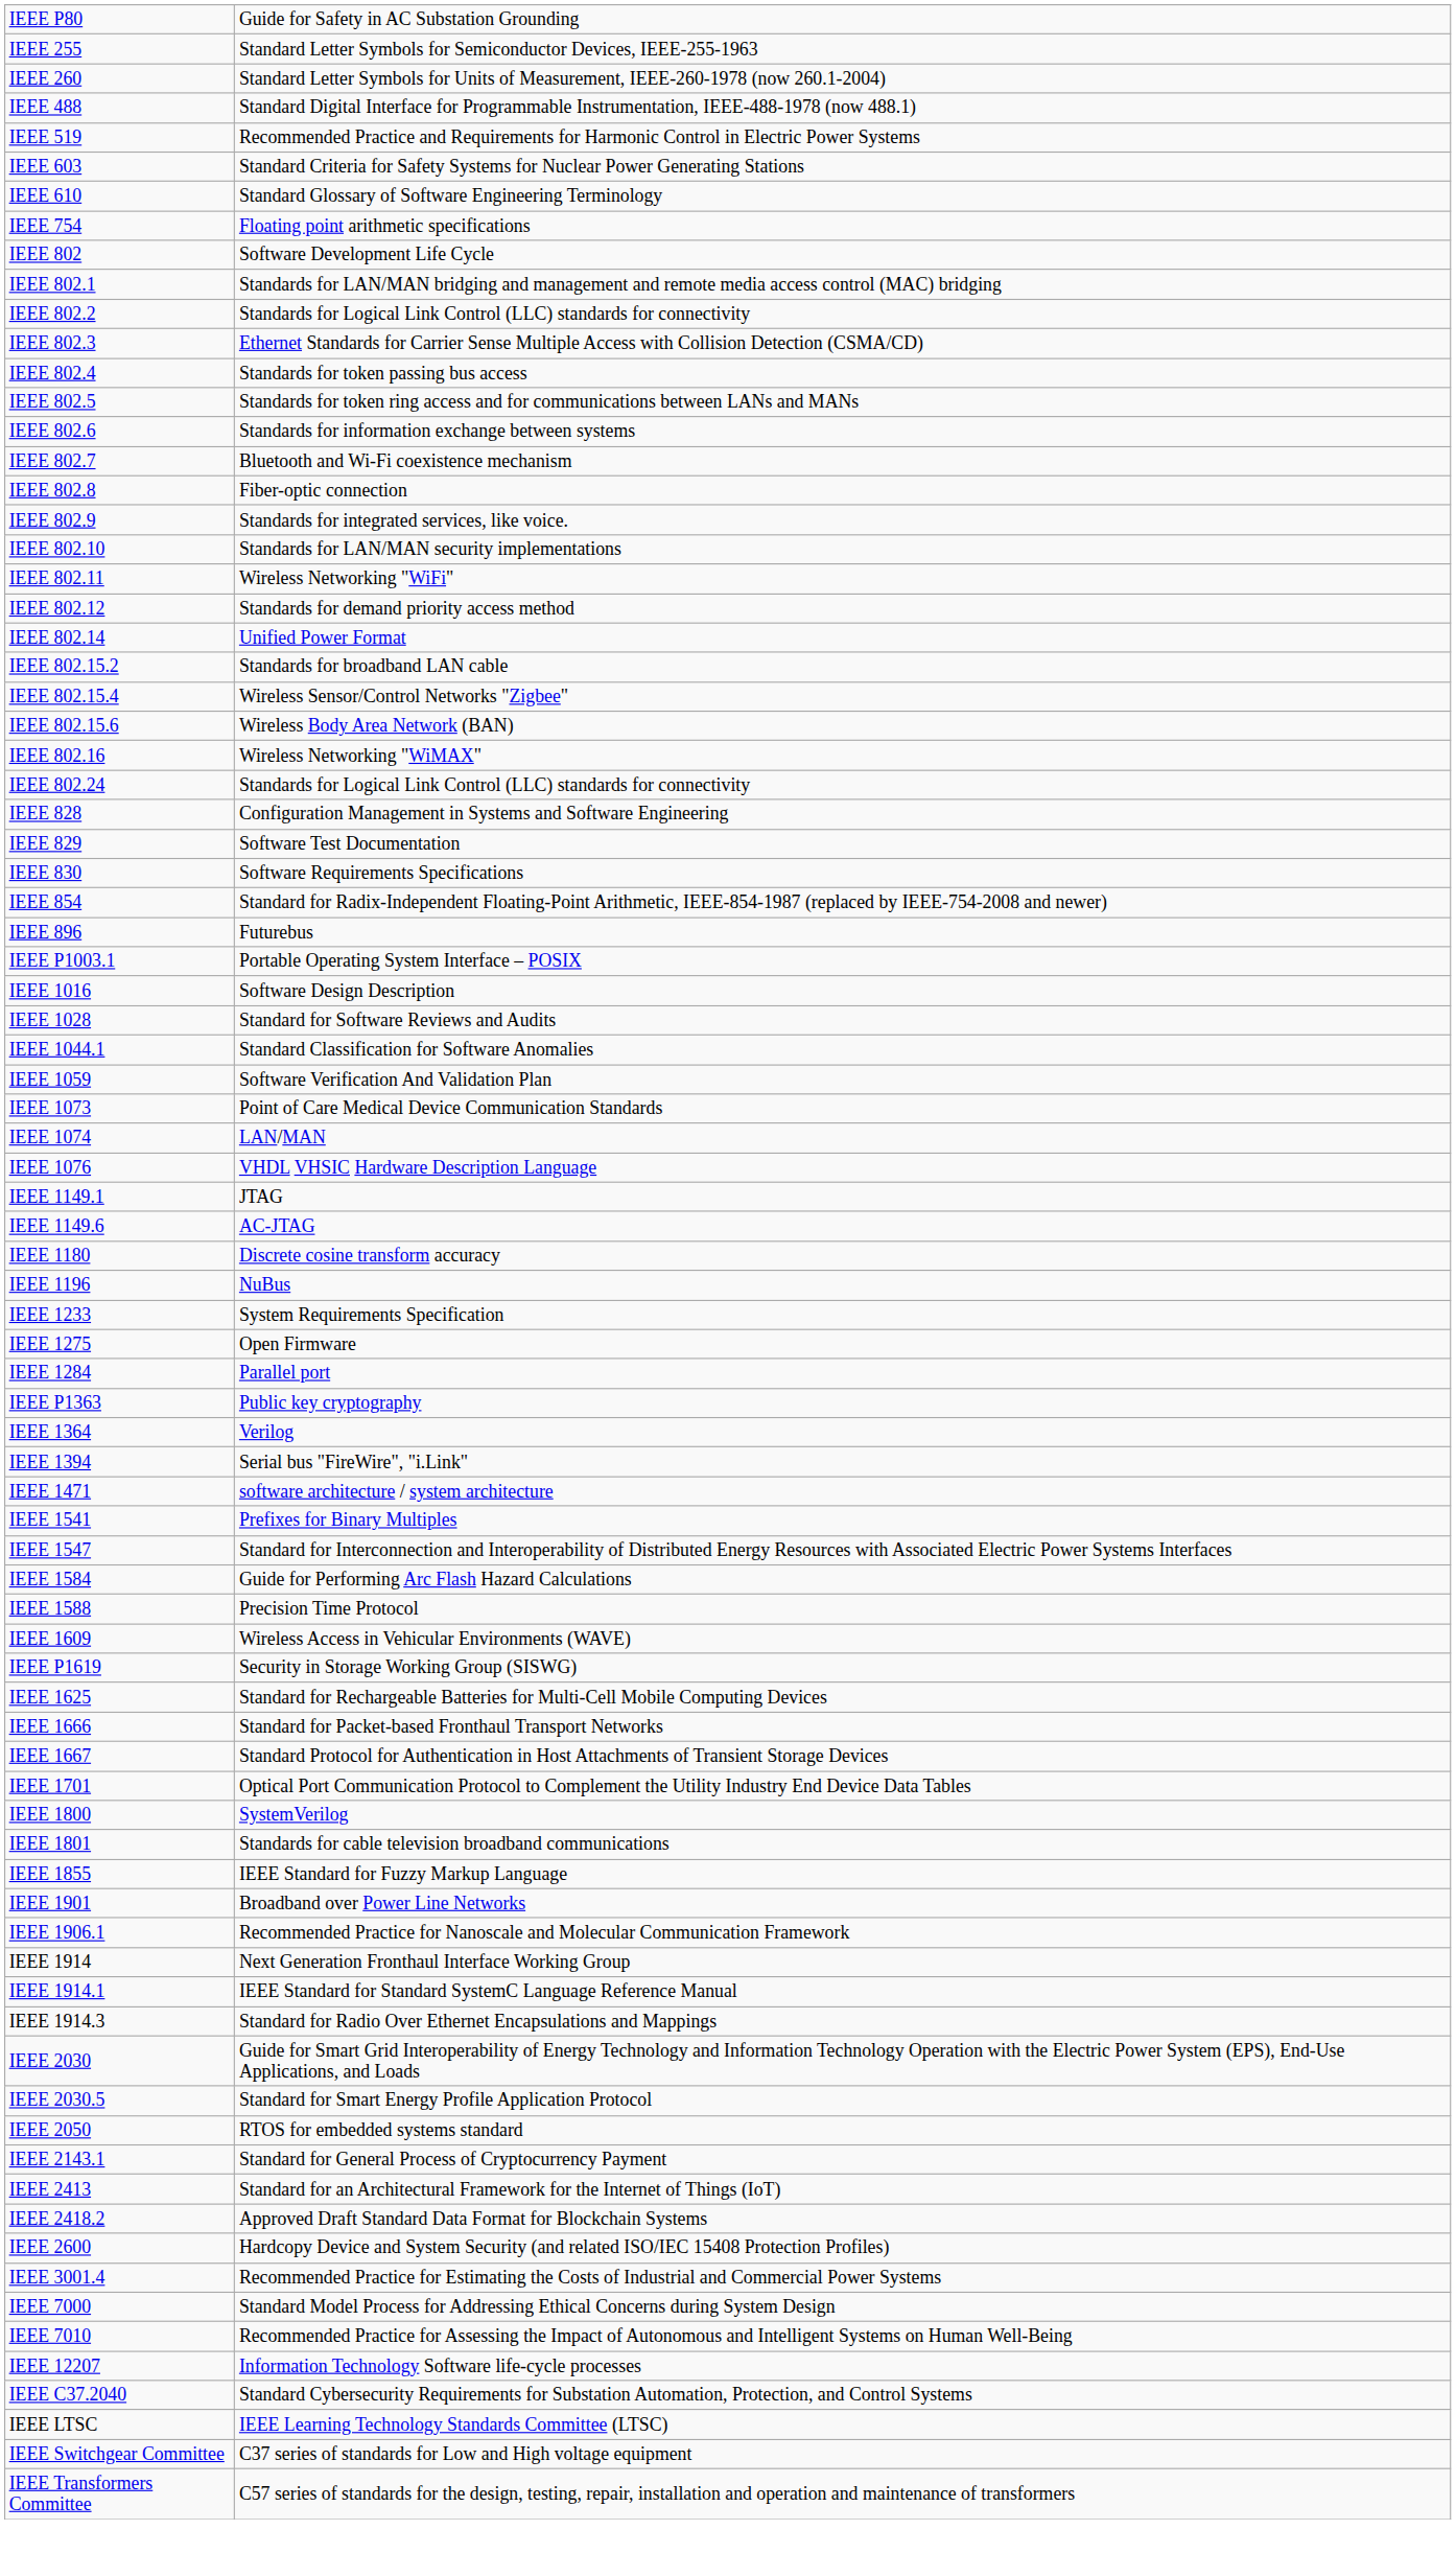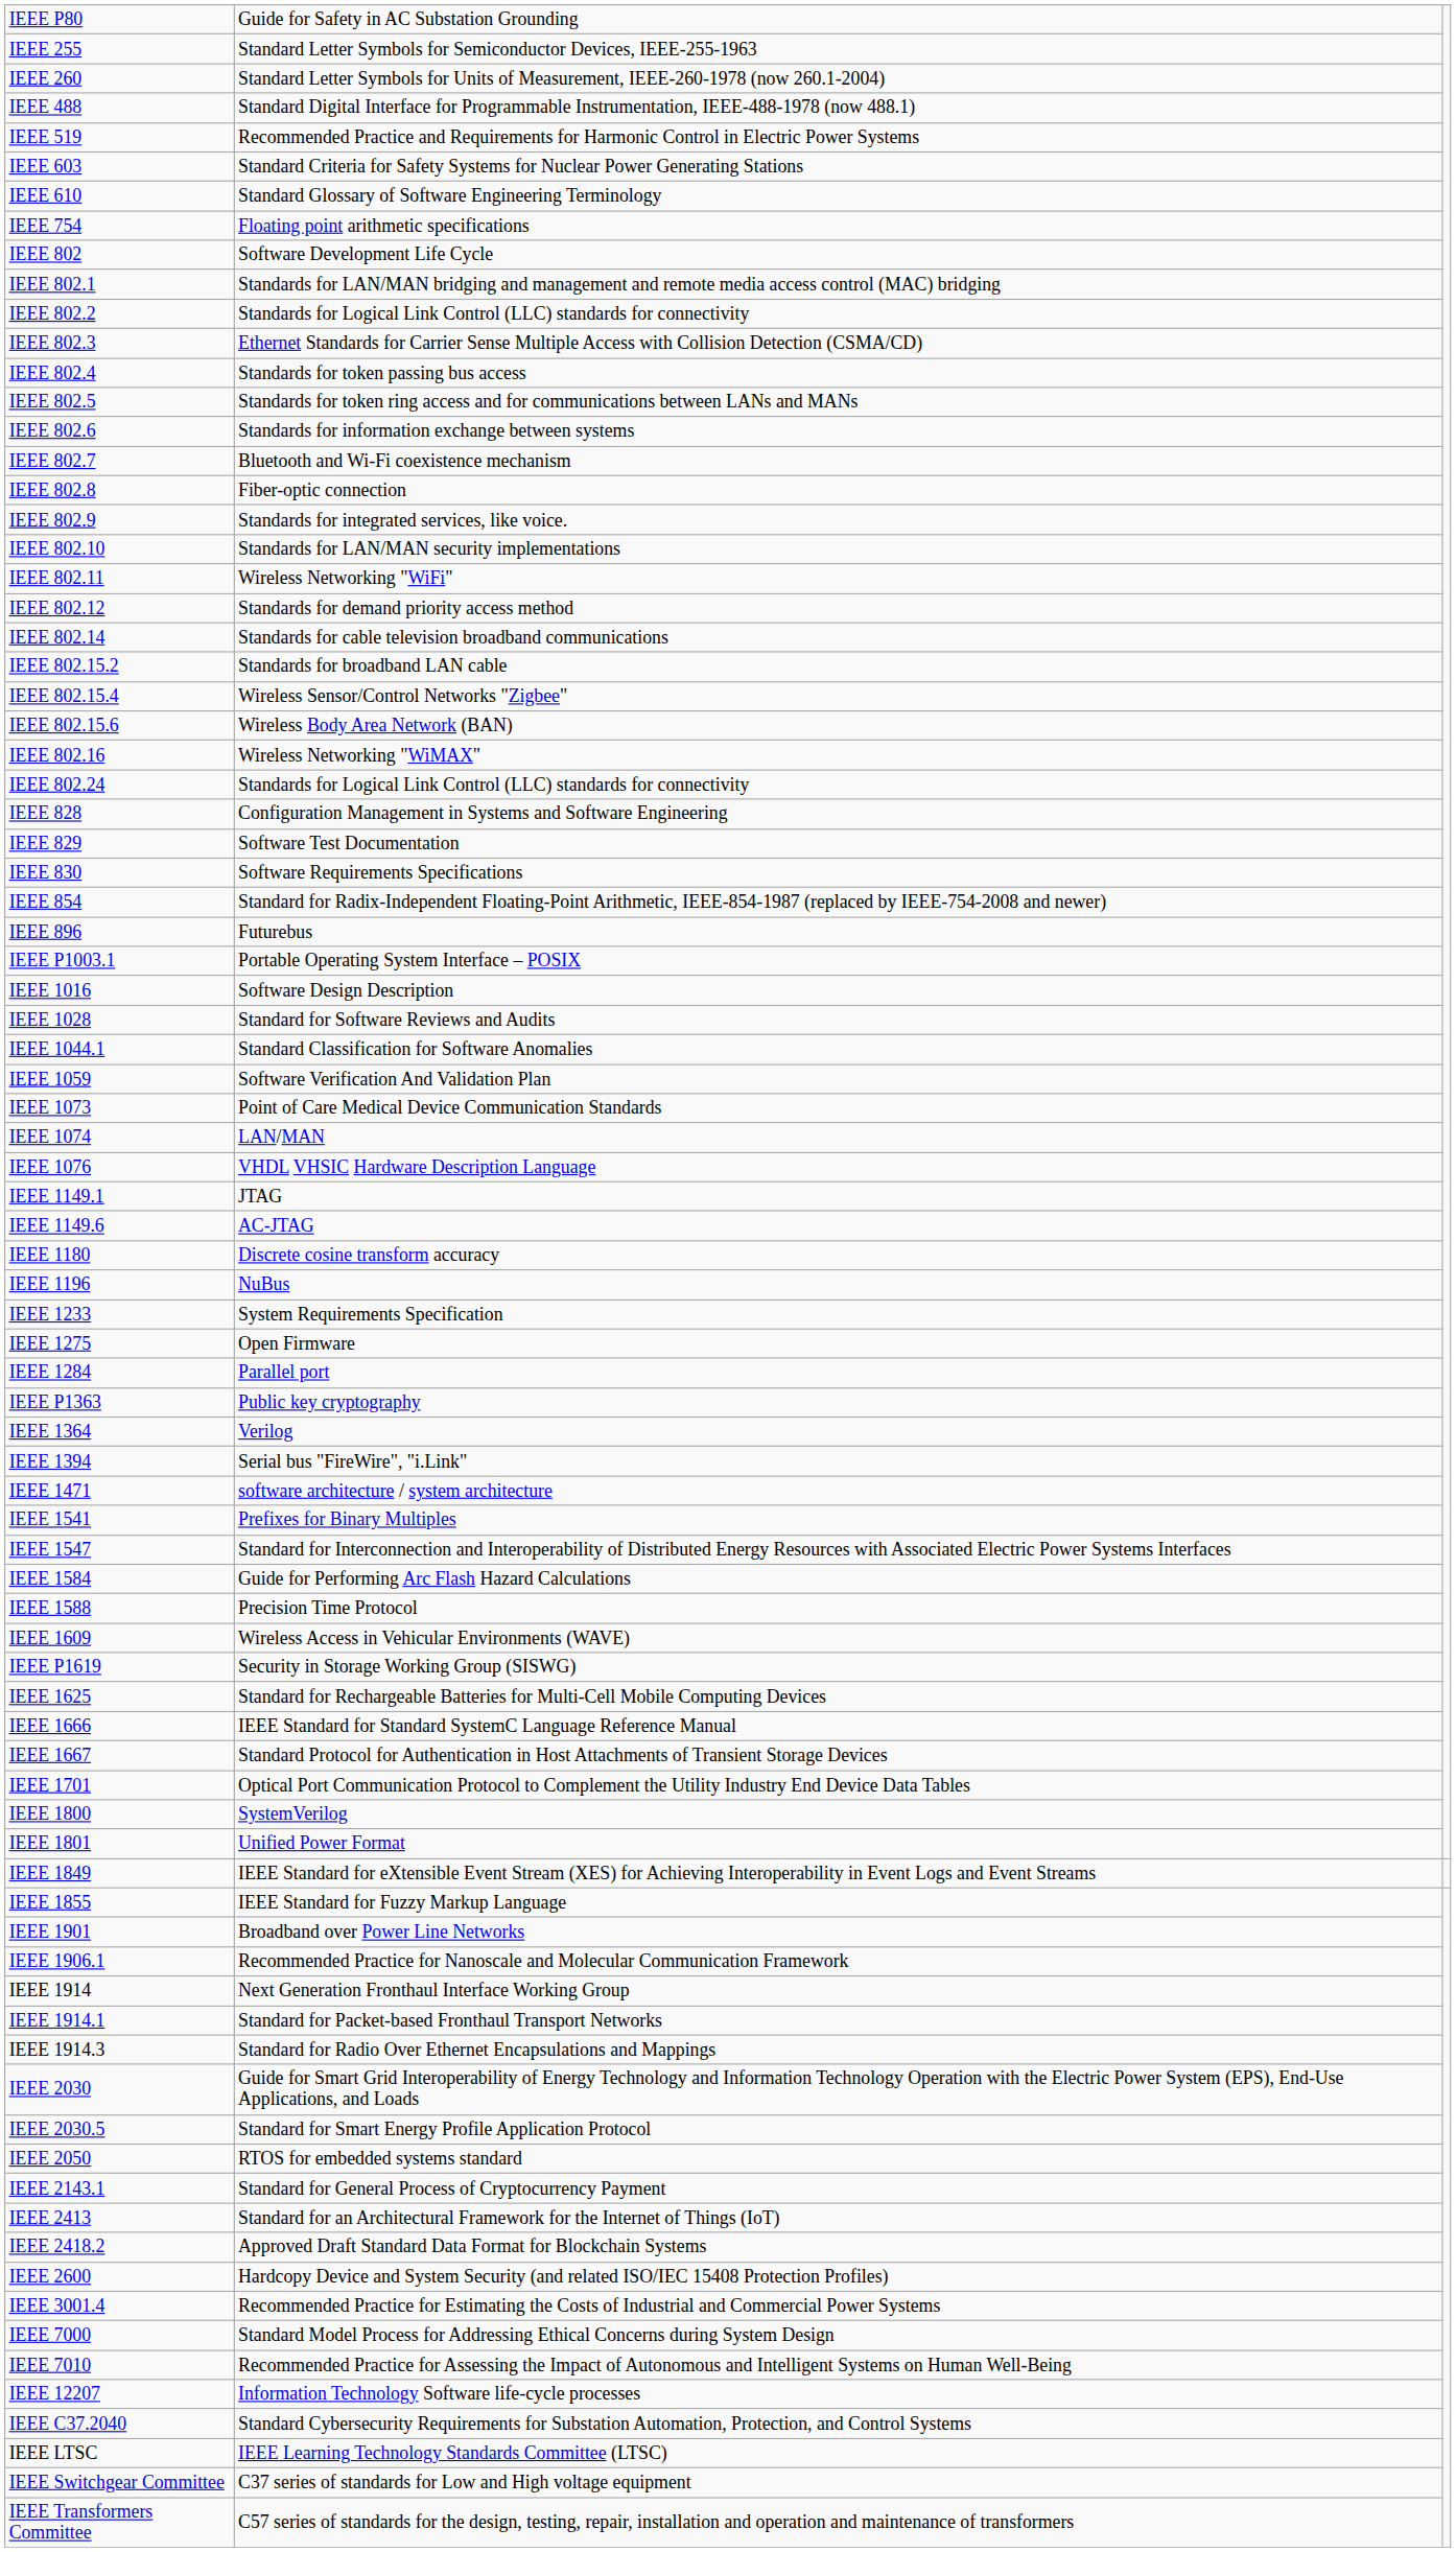 <table class="wikitable">
 <tr>
 <td><a href='#'>IEEE P80</a></td>
 <td>Guide for Safety in AC Substation Grounding</td>
 </tr>
 <tr>
 <td><a href='#'>IEEE 255</a></td>
 <td>Standard Letter Symbols for Semiconductor Devices, IEEE-255-1963</td>
 </tr>
 <tr>
 <td><a href='#'>IEEE 260</a></td>
 <td>Standard Letter Symbols for Units of Measurement, IEEE-260-1978 (now 260.1-2004)</td>
 </tr>
 <tr>
 <td><a href='#'>IEEE 488</a></td>
 <td>Standard Digital Interface for Programmable Instrumentation, IEEE-488-1978 (now 488.1)</td>
 </tr>
 <tr>
 <td><a href='#'>IEEE 519</a></td>
 <td>Recommended Practice and Requirements for Harmonic Control in Electric Power Systems</td>
 </tr>
 <tr>
 <td><a href='#'>IEEE 603</a></td>
 <td>Standard Criteria for Safety Systems for Nuclear Power Generating Stations</td>
 </tr>
 <tr>
 <td><a href='#'>IEEE 610</a></td>
 <td>Standard Glossary of Software Engineering Terminology</td>
 </tr>
 <tr>
 <td><a href='#'>IEEE 754</a></td>
 <td><a href='#'>Floating point</a> arithmetic specifications</td>
 </tr>
 <tr>
 <td><a href='#'>IEEE 802</a></td>
 <td>Software Development Life Cycle</td>
 </tr>
 <tr>
 <td><a href='#'>IEEE 802.1</a></td>
 <td>Standards for LAN/MAN bridging and management and remote media access control (MAC) bridging</td>
 </tr>
 <tr>
 <td><a href='#'>IEEE 802.2</a></td>
 <td>Standards for Logical Link Control (LLC) standards for connectivity</td>
 </tr>
 <tr>
 <td><a href='#'>IEEE 802.3</a></td>
 <td><a href='#'>Ethernet</a> Standards for Carrier Sense Multiple Access with Collision Detection (CSMA/CD)</td>
 </tr>
 <tr>
 <td><a href='#'>IEEE 802.4</a></td>
 <td>Standards for token passing bus access</td>
 </tr>
 <tr>
 <td><a href='#'>IEEE 802.5</a></td>
 <td>Standards for token ring access and for communications between LANs and MANs</td>
 </tr>
 <tr>
 <td><a href='#'>IEEE 802.6</a></td>
 <td>Standards for information exchange between systems</td>
 </tr>
 <tr>
 <td><a href='#'>IEEE 802.7</a></td>
 <td>Bluetooth and Wi-Fi coexistence mechanism</td>
 </tr>
 <tr>
 <td><a href='#'>IEEE 802.8</a></td>
 <td>Fiber-optic connection</td>
 </tr>
 <tr>
 <td><a href='#'>IEEE 802.9</a></td>
 <td>Standards for integrated services, like voice.</td>
 </tr>
 <tr>
 <td><a href='#'>IEEE 802.10</a></td>
 <td>Standards for LAN/MAN security implementations</td>
 </tr>
 <tr>
 <td><a href='#'>IEEE 802.11</a></td>
 <td>Wireless Networking "<a href='#'>WiFi</a>"</td>
 </tr>
 <tr>
 <td><a href='#'>IEEE 802.12</a></td>
 <td>Standards for demand priority access method</td>
 </tr>
 <tr>
 <td><a href='#'>IEEE 802.14</a></td>
-<td><a href='#'>Unified Power Format</a></td>
+<td>Standards for cable television broadband communications</td>
 </tr>
 <tr>
 <td><a href='#'>IEEE 802.15.2</a></td>
 <td>Standards for broadband LAN cable</td>
 </tr>
 <tr>
 <td><a href='#'>IEEE 802.15.4</a></td>
 <td>Wireless Sensor/Control Networks "<a href='#'>Zigbee</a>"</td>
 </tr>
 <tr>
 <td><a href='#'>IEEE 802.15.6</a></td>
 <td>Wireless <a href='#'>Body Area Network</a> (BAN)</td>
 </tr>
 <tr>
 <td><a href='#'>IEEE 802.16</a></td>
 <td>Wireless Networking "<a href='#'>WiMAX</a>"</td>
 </tr>
 <tr>
 <td><a href='#'>IEEE 802.24</a></td>
 <td>Standards for Logical Link Control (LLC) standards for connectivity</td>
 </tr>
 <tr>
 <td><a href='#'>IEEE 828</a></td>
 <td>Configuration Management in Systems and Software Engineering</td>
 </tr>
 <tr |->
 <td><a href='#'>IEEE 829</a></td>
 <td>Software Test Documentation</td>
 </tr>
 <tr>
 <td><a href='#'>IEEE 830</a></td>
 <td>Software Requirements Specifications</td>
 </tr>
 <tr>
 <td><a href='#'>IEEE 854</a></td>
 <td>Standard for Radix-Independent Floating-Point Arithmetic, IEEE-854-1987 (replaced by IEEE-754-2008 and newer)</td>
 </tr>
 <tr>
 <td><a href='#'>IEEE 896</a></td>
 <td>Futurebus</td>
 </tr>
 <tr>
 <td><a href='#'>IEEE P1003.1</a></td>
 <td>Portable Operating System Interface –  <a href='#'>POSIX</a></td>
 </tr>
 <tr>
 <td><a href='#'>IEEE 1016</a></td>
 <td>Software Design Description</td>
 </tr>
 <tr>
 <td><a href='#'>IEEE 1028</a></td>
 <td>Standard for Software Reviews and Audits</td>
 </tr>
 <tr>
 <td><a href='#'>IEEE 1044.1</a></td>
 <td>Standard Classification for Software Anomalies</td>
 </tr>
 <tr>
 <td><a href='#'>IEEE 1059</a></td>
 <td>Software Verification And Validation Plan</td>
 </tr>
 <tr>
 <td><a href='#'>IEEE 1073</a></td>
 <td>Point of Care Medical Device Communication Standards</td>
 </tr>
 <tr>
 <td><a href='#'>IEEE 1074</a></td>
 <td><a href='#'>LAN</a>/<a href='#'>MAN</a></td>
 </tr>
 <tr>
 <td><a href='#'>IEEE 1076</a></td>
 <td><a href='#'>VHDL</a> <a href='#'>VHSIC</a> <a href='#'>Hardware Description Language</a></td>
 </tr>
 <tr>
 <td><a href='#'>IEEE 1149.1</a></td>
 <td>JTAG</td>
 </tr>
 <tr>
 <td><a href='#'>IEEE 1149.6</a></td>
 <td><a href='#'>AC-JTAG</a></td>
 </tr>
 <tr>
 <td><a href='#'>IEEE 1180</a></td>
 <td><a href='#'>Discrete cosine transform</a> accuracy</td>
 </tr>
 <tr>
 <td><a href='#'>IEEE 1196</a></td>
 <td><a href='#'>NuBus</a></td>
 </tr>
 <tr>
 <td><a href='#'>IEEE 1233</a></td>
 <td>System Requirements Specification</td>
 </tr>
 <tr>
 <td><a href='#'>IEEE 1275</a></td>
 <td>Open Firmware</td>
 </tr>
 <tr>
 <td><a href='#'>IEEE 1284</a></td>
 <td><a href='#'>Parallel port</a></td>
 </tr>
 <tr>
 <td><a href='#'>IEEE P1363</a></td>
 <td><a href='#'>Public key cryptography</a></td>
 </tr>
 <tr>
 <td><a href='#'>IEEE 1364</a></td>
 <td><a href='#'>Verilog</a></td>
 </tr>
 <tr>
 <td><a href='#'>IEEE 1394</a></td>
 <td>Serial bus "FireWire", "i.Link"</td>
 </tr>
 <tr>
 <td><a href='#'>IEEE 1471</a></td>
 <td><a href='#'>software architecture</a> / <a href='#'>system architecture</a></td>
 </tr>
 <tr>
 <td><a href='#'>IEEE 1541</a></td>
 <td><a href='#'>Prefixes for Binary Multiples</a></td>
 </tr>
 <tr>
 <td><a href='#'>IEEE 1547</a></td>
 <td>Standard for Interconnection and Interoperability of Distributed Energy Resources with Associated Electric Power Systems Interfaces</td>
 </tr>
 <tr>
 <td><a href='#'>IEEE 1584</a></td>
 <td>Guide for Performing <a href='#'>Arc Flash</a> Hazard Calculations</td>
 </tr>
 <tr>
 <td><a href='#'>IEEE 1588</a></td>
 <td>Precision Time Protocol</td>
 </tr>
 <tr>
 <td><a href='#'>IEEE 1609</a></td>
 <td>Wireless Access in Vehicular Environments (WAVE)</td>
 </tr>
 <tr>
 <td><a href='#'>IEEE P1619</a></td>
 <td>Security in Storage Working Group (SISWG)</td>
 </tr>
 <tr>
 <td><a href='#'>IEEE 1625</a></td>
 <td>Standard for Rechargeable Batteries for Multi-Cell Mobile Computing Devices</td>
 </tr>
 <tr>
 <td><a href='#'>IEEE 1666</a></td>
-<td>Standard for Packet-based Fronthaul Transport Networks</td>
+<td>IEEE Standard for Standard SystemC Language Reference Manual</td>
 </tr>
 <tr>
 <td><a href='#'>IEEE 1667</a></td>
 <td>Standard Protocol for Authentication in Host Attachments of Transient Storage Devices</td>
 </tr>
 <tr>
 <td><a href='#'>IEEE 1701</a></td>
 <td>Optical Port Communication Protocol to Complement the Utility Industry End Device Data Tables</td>
 </tr>
 <tr>
 <td><a href='#'>IEEE 1800</a></td>
 <td><a href='#'>SystemVerilog</a></td>
 </tr>
 <tr>
 <td><a href='#'>IEEE 1801</a></td>
-<td>Standards for cable television broadband communications</td>
+<td><a href='#'>Unified Power Format</a></td>
+</tr>
+<tr>
+<td><a href='#'>IEEE 1849</a></td>
+<td>IEEE Standard for eXtensible Event Stream (XES) for Achieving Interoperability in Event Logs and Event Streams</td>
+<td></td>
 </tr>
 <tr>
 <td><a href='#'>IEEE 1855</a></td>
 <td>IEEE Standard for Fuzzy Markup Language</td>
 </tr>
 <tr>
 <td><a href='#'>IEEE 1901</a></td>
 <td>Broadband over <a href='#'>Power Line Networks</a></td>
 </tr>
 <tr>
 <td><a href='#'>IEEE 1906.1</a></td>
 <td>Recommended Practice for Nanoscale and Molecular Communication Framework</td>
 </tr>
 <tr>
 <td>IEEE 1914</td>
 <td>Next Generation Fronthaul Interface Working Group</td>
 </tr>
 <tr>
 <td><a href='#'>IEEE 1914.1</a></td>
-<td>IEEE Standard for Standard SystemC Language Reference Manual</td>
+<td>Standard for Packet-based Fronthaul Transport Networks</td>
 </tr>
 <tr>
 <td>IEEE 1914.3</td>
 <td>Standard for Radio Over Ethernet Encapsulations and Mappings</td>
 </tr>
 <tr>
 <td><a href='#'>IEEE 2030</a></td>
 <td>Guide for Smart Grid Interoperability of Energy Technology and Information Technology Operation with the Electric Power System (EPS), End-Use Applications, and Loads</td>
 </tr>
 <tr>
 <td><a href='#'>IEEE 2030.5</a></td>
 <td>Standard for Smart Energy Profile Application Protocol</td>
 </tr>
 <tr>
 <td><a href='#'>IEEE 2050</a></td>
 <td>RTOS for embedded systems standard</td>
 </tr>
 <tr>
 <td><a href='#'>IEEE 2143.1</a></td>
 <td>Standard for General Process of Cryptocurrency Payment</td>
 </tr>
 <tr>
 <td><a href='#'>IEEE 2413</a></td>
 <td>Standard for an Architectural Framework for the Internet of Things (IoT)</td>
 </tr>
 <tr>
 <td><a href='#'>IEEE 2418.2</a></td>
 <td>Approved Draft Standard Data Format for Blockchain Systems</td>
 </tr>
 <tr>
 <td><a href='#'>IEEE 2600</a></td>
 <td>Hardcopy Device and System Security (and related ISO/IEC 15408 Protection Profiles)</td>
 </tr>
 <tr>
 <td><a href='#'>IEEE 3001.4</a></td>
 <td>Recommended Practice for Estimating the Costs of Industrial and Commercial Power Systems</td>
 </tr>
 <tr>
 <td><a href='#'>IEEE 7000</a></td>
 <td>Standard Model Process for Addressing Ethical Concerns during System Design</td>
 </tr>
 <tr>
 <td><a href='#'>IEEE 7010</a></td>
 <td>Recommended Practice for Assessing the Impact of Autonomous and Intelligent Systems on Human Well-Being</td>
 </tr>
 <tr>
 <td><a href='#'>IEEE 12207</a></td>
 <td><a href='#'>Information Technology</a> Software life-cycle processes</td>
 </tr>
 <tr>
 <td><a href='#'>IEEE C37.2040</a></td>
 <td>Standard Cybersecurity Requirements for Substation Automation, Protection, and Control Systems</td>
 </tr>
 <tr>
 <td>IEEE LTSC</td>
 <td><a href='#'>IEEE Learning Technology Standards Committee</a> (LTSC)</td>
 </tr>
 <tr>
 <td><a href='#'>IEEE Switchgear Committee</a></td>
 <td>C37 series of standards for Low and High voltage equipment</td>
 </tr>
 <tr>
 <td><a href='#'>IEEE Transformers Committee</a></td>
 <td>C57 series of standards for the design, testing, repair, installation and operation and maintenance of transformers</td>
 </tr>
 </table>
